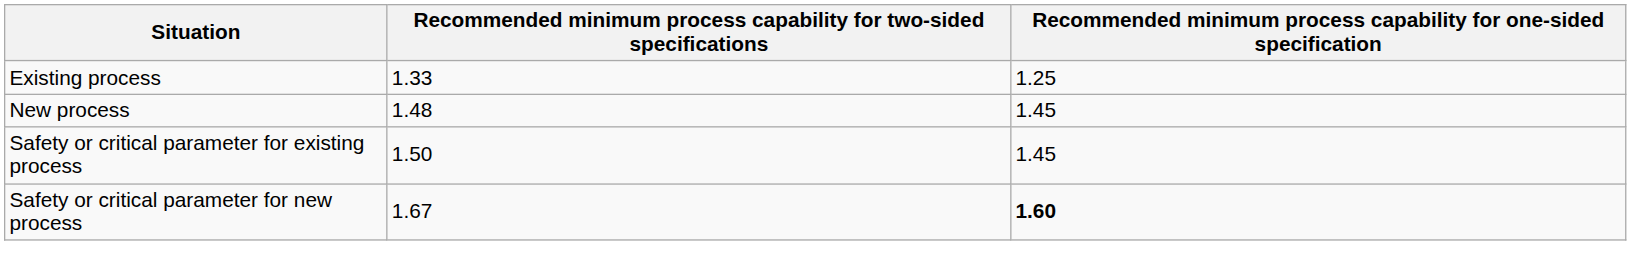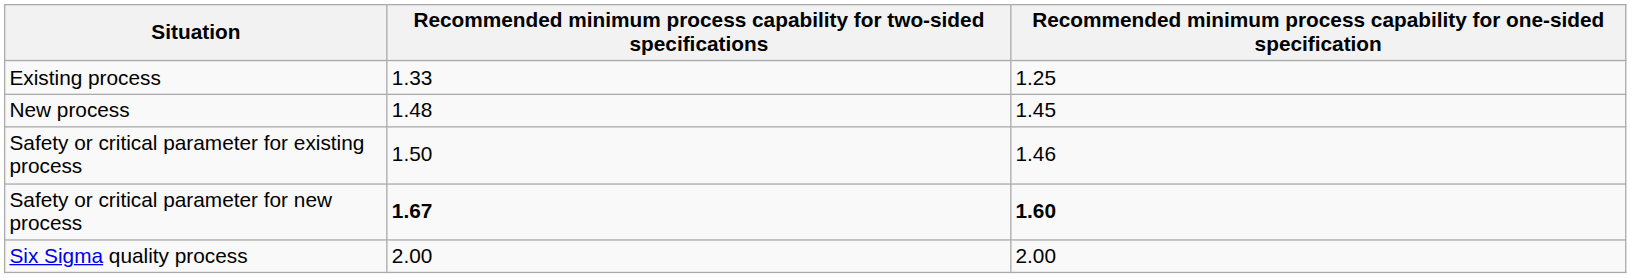 <table class="wikitable">
 <tr>
 <th>Situation</th>
 <th>Recommended minimum process capability for two-sided specifications</th>
 <th>Recommended minimum process capability for one-sided specification</th>
 </tr>
 <tr>
 <td>Existing process</td>
 <td>1.33</td>
 <td>1.25</td>
 </tr>
 <tr>
 <td>New process</td>
 <td>1.48</td>
 <td>1.45</td>
 </tr>
 <tr>
 <td>Safety or critical parameter for existing process</td>
 <td>1.50</td>
-<td>1.45</td>
+<td>1.46</td>
 </tr>
 <tr>
 <td>Safety or critical parameter for new process</td>
-<td>1.67</td>
+<td><strong>1.67</strong></td>
 <td><strong>1.60</strong></td>
 </tr>
+<tr>
+<td><a href='#'>Six Sigma</a> quality process</td>
+<td>2.00</td>
+<td>2.00</td>
+</tr>
 </table>
